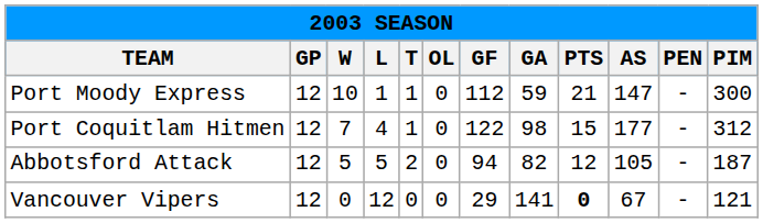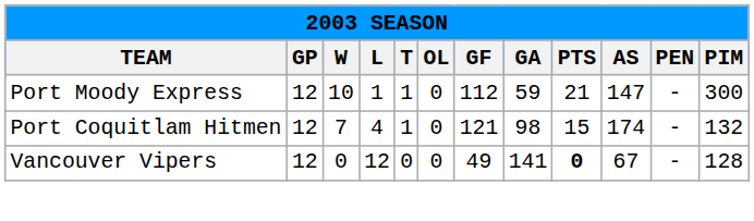 <table class="wikitable">
 <tr bgcolor="#0099FF">
 <td colspan="12" align="center"><strong>2003 SEASON</strong></td>
 </tr>
 <tr bgcolor="0099FF">
 <th>TEAM</th>
 <th>GP</th>
 <th>W</th>
 <th>L</th>
 <th>T</th>
 <th>OL</th>
 <th>GF</th>
 <th>GA</th>
 <th>PTS</th>
 <th>AS</th>
 <th>PEN</th>
 <th>PIM</th>
 </tr>
 <tr align="center" bgcolor="#ffffff">
 <td align="left">Port Moody Express</td>
 <td>12</td>
 <td>10</td>
 <td>1</td>
 <td>1</td>
 <td>0</td>
 <td>112</td>
 <td>59</td>
 <td>21</td>
 <td>147</td>
 <td>-</td>
 <td>300</td>
 </tr>
 <tr align="center" bgcolor="#ffffff">
 <td align="left">Port Coquitlam Hitmen</td>
 <td>12</td>
 <td>7</td>
 <td>4</td>
 <td>1</td>
 <td>0</td>
-<td>122</td>
+<td>121</td>
 <td>98</td>
 <td>15</td>
-<td>177</td>
+<td>174</td>
 <td>-</td>
-<td>312</td>
-</tr>
-<tr align="center" bgcolor="#ffffff">
-<td align="left">Abbotsford Attack</td>
-<td>12</td>
-<td>5</td>
-<td>5</td>
-<td>2</td>
-<td>0</td>
-<td>94</td>
-<td>82</td>
-<td>12</td>
-<td>105</td>
-<td>-</td>
-<td>187</td>
+<td>132</td>
 </tr>
 <tr align="center" bgcolor="#ffffff">
 <td align="left">Vancouver Vipers</td>
 <td>12</td>
 <td>0</td>
 <td>12</td>
 <td>0</td>
 <td>0</td>
-<td>29</td>
+<td>49</td>
 <td>141</td>
 <td><strong>0</strong></td>
 <td>67</td>
 <td>-</td>
-<td>121</td>
+<td>128</td>
 </tr>
 </table>
